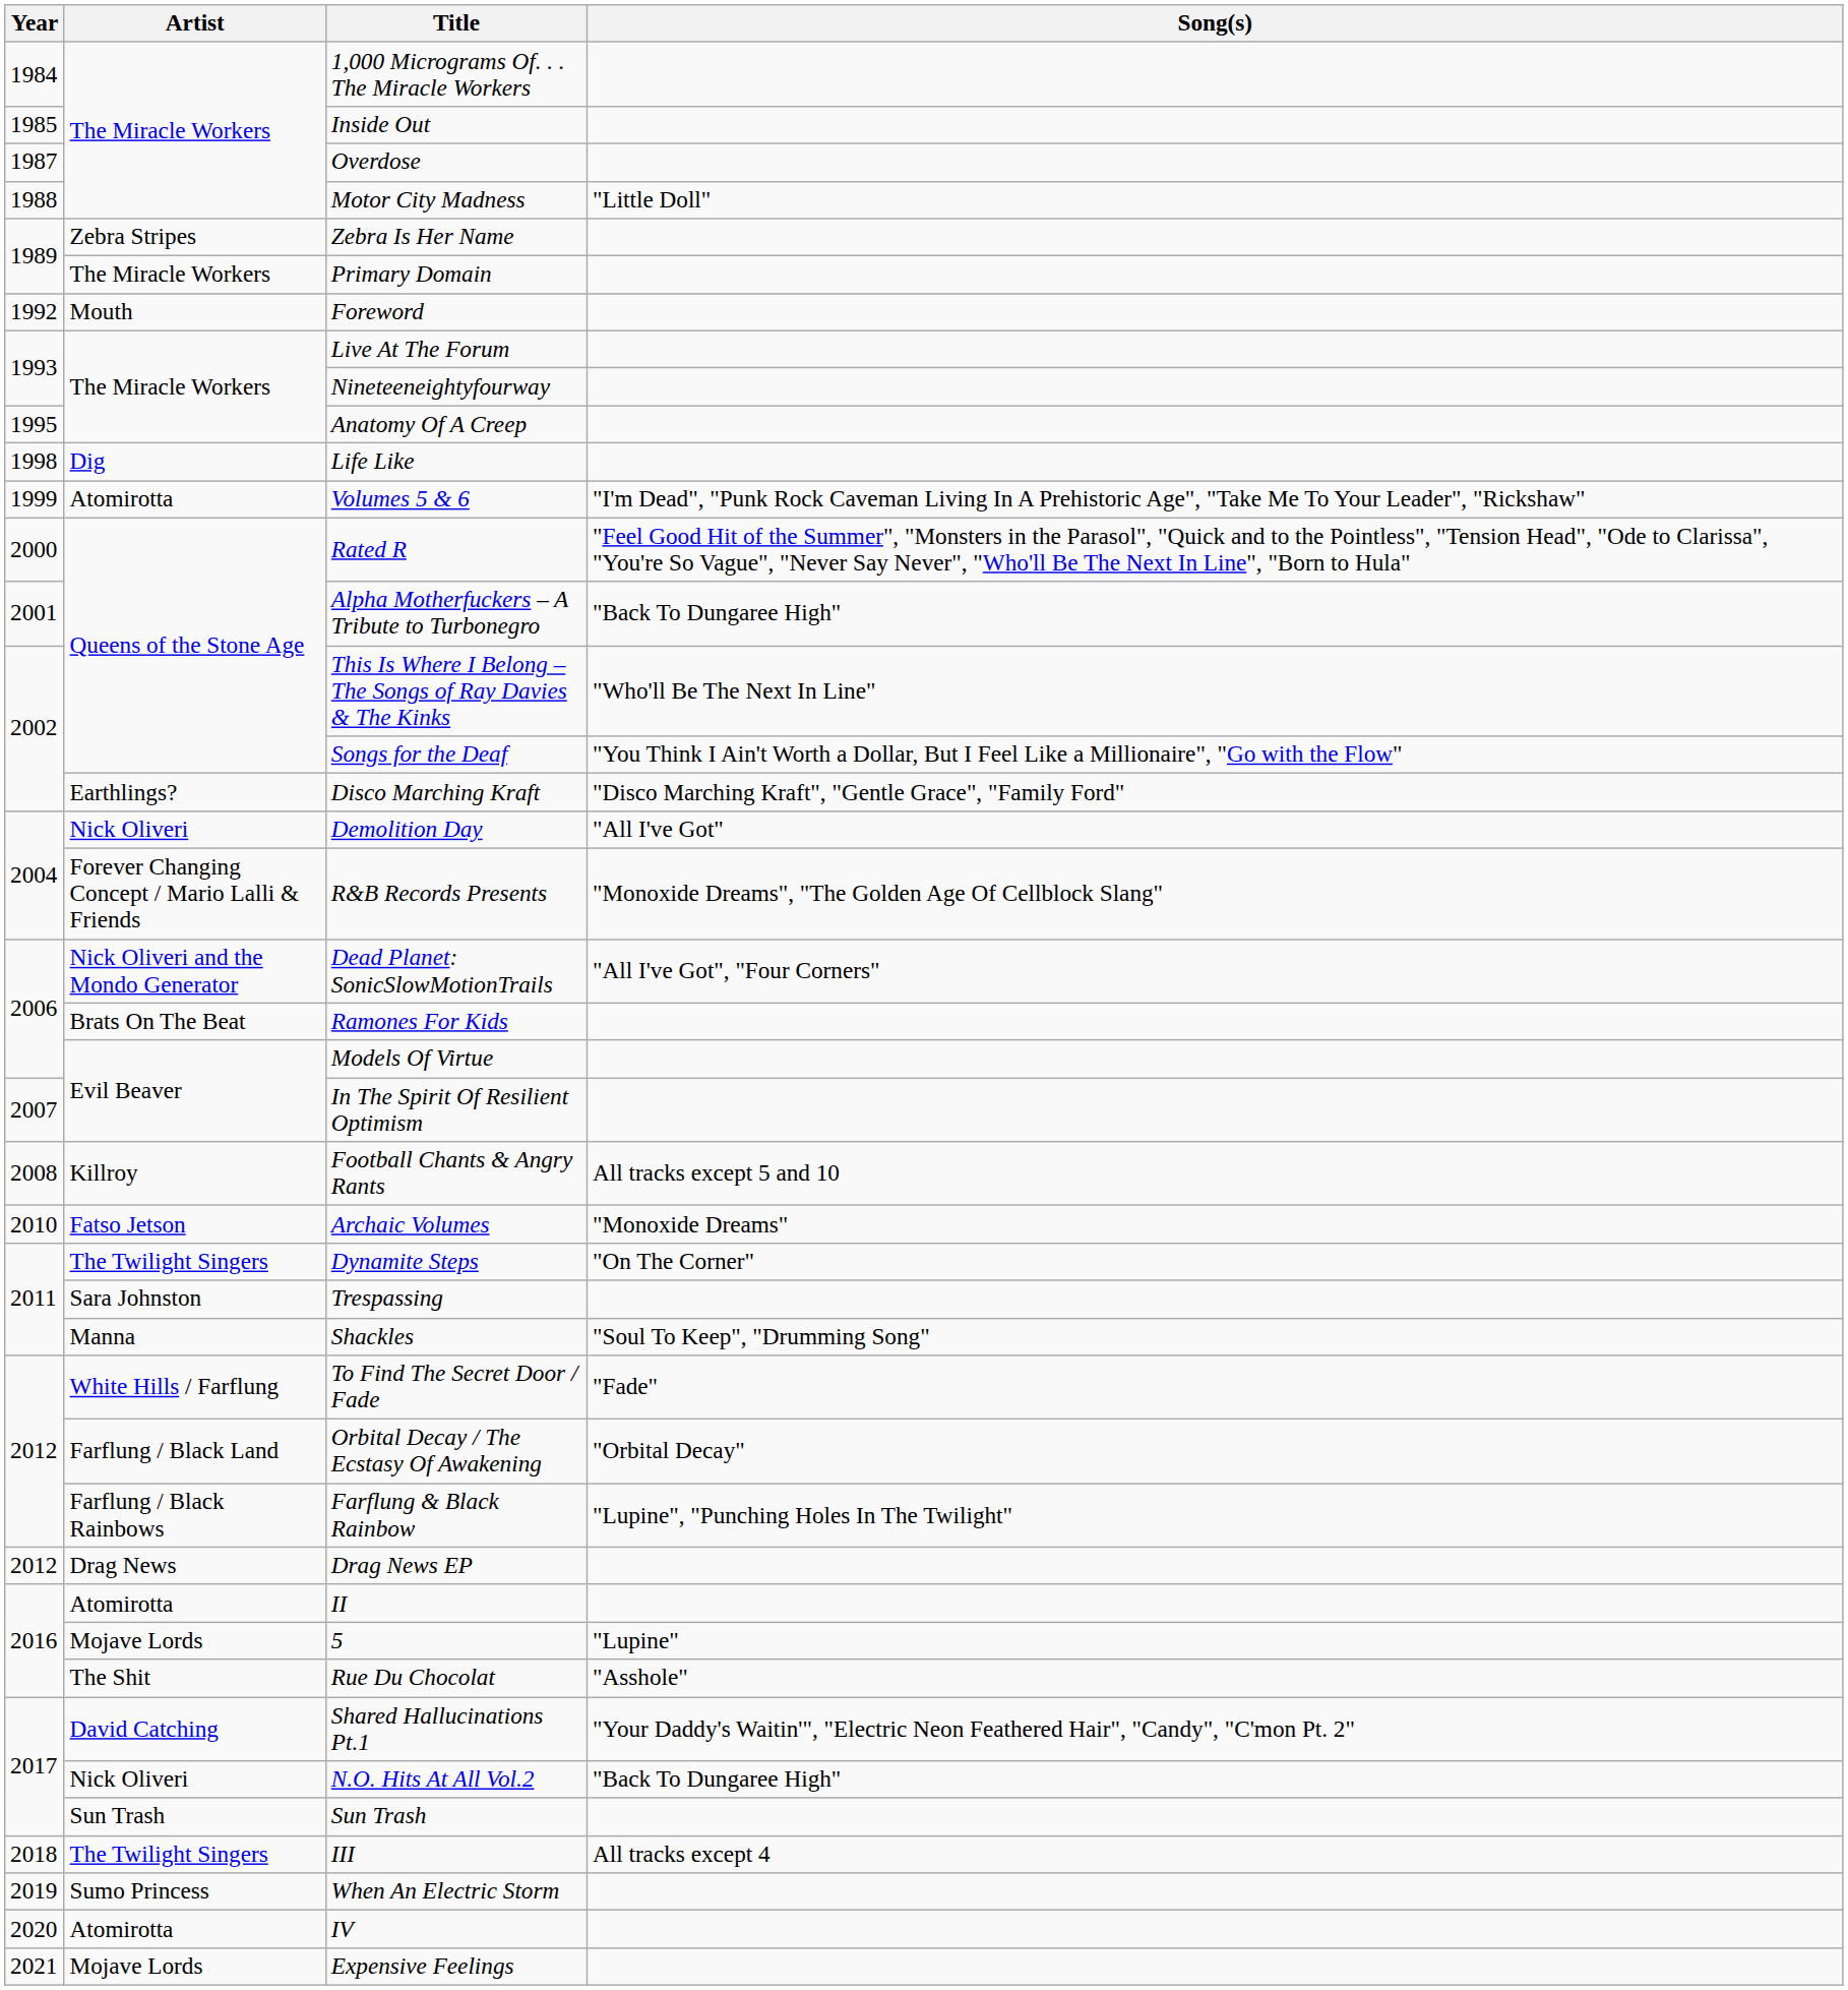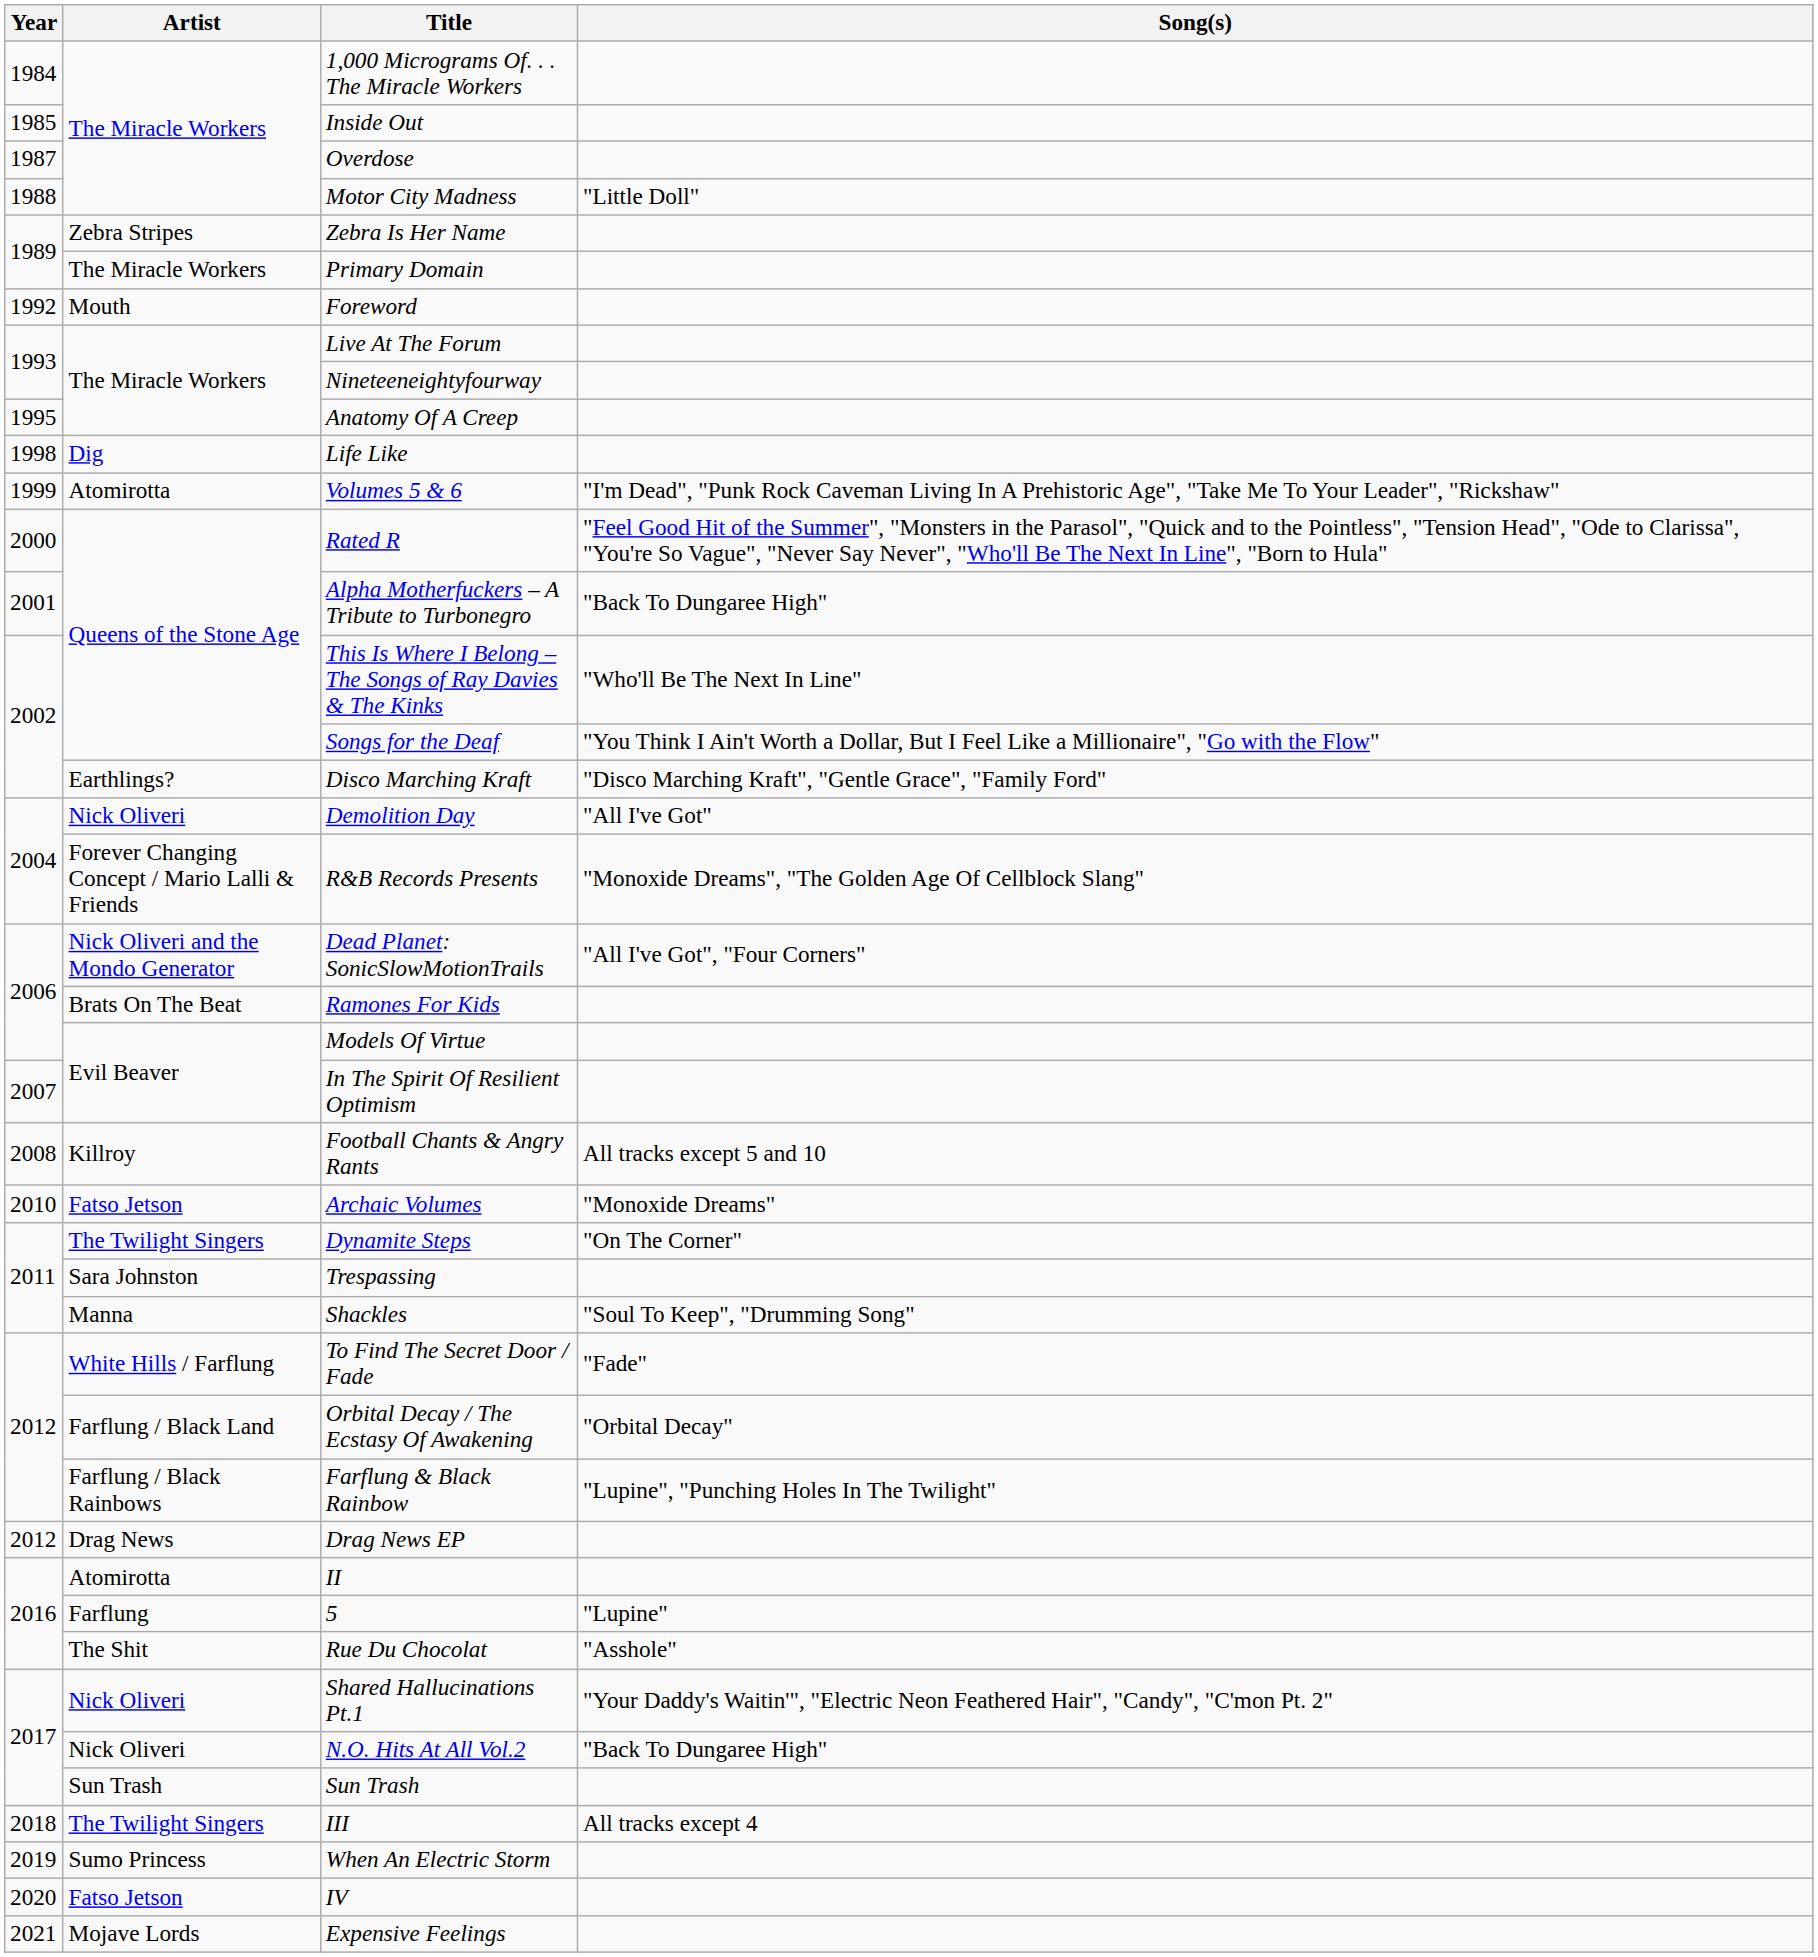 <table class="wikitable">
 <tr>
 <th width="33">Year</th>
 <th width="170">Artist</th>
 <th width="170">Title</th>
 <th>Song(s)</th>
 </tr>
 <tr>
 <td>1984</td>
 <td rowspan="4"><a href='#'>The Miracle Workers</a></td>
 <td><em>1,000 Micrograms Of. . . The Miracle Workers</em></td>
 <td></td>
 </tr>
 <tr>
 <td>1985</td>
 <td><em>Inside Out</em></td>
 <td></td>
 </tr>
 <tr>
 <td>1987</td>
 <td><em>Overdose</em></td>
 <td></td>
 </tr>
 <tr>
 <td>1988</td>
 <td><em>Motor City Madness</em></td>
 <td>"Little Doll"</td>
 </tr>
 <tr>
 <td rowspan="2">1989</td>
 <td>Zebra Stripes</td>
 <td><em>Zebra Is Her Name</em></td>
 <td></td>
 </tr>
 <tr>
 <td>The Miracle Workers</td>
 <td><em>Primary Domain</em></td>
 <td></td>
 </tr>
 <tr>
 <td>1992</td>
 <td>Mouth</td>
 <td><em>Foreword</em></td>
 <td></td>
 </tr>
 <tr>
 <td rowspan="2">1993</td>
 <td rowspan="3">The Miracle Workers</td>
 <td><em>Live At The Forum</em></td>
 <td></td>
 </tr>
 <tr>
 <td><em>Nineteeneightyfourway</em></td>
 <td></td>
 </tr>
 <tr>
 <td>1995</td>
 <td><em>Anatomy Of A Creep</em></td>
 <td></td>
 </tr>
 <tr>
 <td>1998</td>
 <td><a href='#'>Dig</a></td>
 <td><em>Life Like</em></td>
 <td></td>
 </tr>
 <tr>
 <td>1999</td>
 <td>Atomirotta</td>
 <td><em><a href='#'>Volumes 5 & 6</a></em></td>
 <td>"I'm Dead", "Punk Rock Caveman Living In A Prehistoric Age", "Take Me To Your Leader", "Rickshaw"</td>
 </tr>
 <tr>
 <td>2000</td>
 <td rowspan="4"><a href='#'>Queens of the Stone Age</a></td>
 <td><em><a href='#'>Rated R</a></em></td>
 <td>"<a href='#'>Feel Good Hit of the Summer</a>", "Monsters in the Parasol", "Quick and to the Pointless", "Tension Head", "Ode to Clarissa", "You're So Vague", "Never Say Never", "<a href='#'>Who'll Be The Next In Line</a>", "Born to Hula"</td>
 </tr>
 <tr>
 <td>2001</td>
 <td><em><a href='#'>Alpha Motherfuckers</a> – A Tribute to Turbonegro</em></td>
 <td>"Back To Dungaree High"</td>
 </tr>
 <tr>
 <td rowspan="3">2002</td>
 <td><em><a href='#'>This Is Where I Belong – The Songs of Ray Davies & The Kinks</a></em></td>
 <td>"Who'll Be The Next In Line"</td>
 </tr>
 <tr>
 <td><em><a href='#'>Songs for the Deaf</a></em></td>
 <td>"You Think I Ain't Worth a Dollar, But I Feel Like a Millionaire", "<a href='#'>Go with the Flow</a>"</td>
 </tr>
 <tr>
 <td>Earthlings?</td>
 <td><em>Disco Marching Kraft</em></td>
 <td>"Disco Marching Kraft", "Gentle Grace", "Family Ford"</td>
 </tr>
 <tr>
 <td rowspan="2">2004</td>
 <td><a href='#'>Nick Oliveri</a></td>
 <td><em><a href='#'>Demolition Day</a></em></td>
 <td>"All I've Got"</td>
 </tr>
 <tr>
 <td>Forever Changing Concept / Mario Lalli & Friends</td>
 <td><em>R&B Records Presents</em></td>
 <td>"Monoxide Dreams", "The Golden Age Of Cellblock Slang"</td>
 </tr>
 <tr>
 <td rowspan="3">2006</td>
 <td><a href='#'>Nick Oliveri and the Mondo Generator</a></td>
 <td><em><a href='#'>Dead Planet</a>: SonicSlowMotionTrails</em></td>
 <td>"All I've Got", "Four Corners"</td>
 </tr>
 <tr>
 <td>Brats On The Beat</td>
 <td><em><a href='#'>Ramones For Kids</a></em></td>
 <td></td>
 </tr>
 <tr>
 <td rowspan="2">Evil Beaver</td>
 <td><em>Models Of Virtue</em></td>
 <td></td>
 </tr>
 <tr>
 <td>2007</td>
 <td><em>In The Spirit Of Resilient Optimism</em></td>
 <td></td>
 </tr>
 <tr>
 <td>2008</td>
 <td>Killroy</td>
 <td><em>Football Chants & Angry Rants</em></td>
 <td>All tracks except 5 and 10</td>
 </tr>
 <tr>
 <td>2010</td>
 <td><a href='#'>Fatso Jetson</a></td>
 <td><em><a href='#'>Archaic Volumes</a></em></td>
 <td>"Monoxide Dreams"</td>
 </tr>
 <tr>
 <td rowspan="3">2011</td>
 <td><a href='#'>The Twilight Singers</a></td>
 <td><em><a href='#'>Dynamite Steps</a></em></td>
 <td>"On The Corner"</td>
 </tr>
 <tr>
 <td>Sara Johnston</td>
 <td><em>Trespassing</em></td>
 <td></td>
 </tr>
 <tr>
 <td>Manna</td>
 <td><em>Shackles</em></td>
 <td>"Soul To Keep", "Drumming Song"</td>
 </tr>
 <tr>
 <td rowspan="3">2012</td>
 <td><a href='#'>White Hills</a> / Farflung</td>
 <td><em>To Find The Secret Door / Fade</em></td>
 <td>"Fade"</td>
 </tr>
 <tr>
 <td>Farflung / Black Land</td>
 <td><em>Orbital Decay / The Ecstasy Of Awakening</em></td>
 <td>"Orbital Decay"</td>
 </tr>
 <tr>
 <td>Farflung / Black Rainbows</td>
 <td><em>Farflung & Black Rainbow</em></td>
 <td>"Lupine", "Punching Holes In The Twilight"</td>
 </tr>
 <tr>
 <td>2012</td>
 <td>Drag News</td>
 <td><em>Drag News EP</em></td>
 <td></td>
 </tr>
 <tr>
 <td rowspan="3">2016</td>
 <td>Atomirotta</td>
 <td><em>II</em></td>
 <td></td>
 </tr>
 <tr>
-<td>Mojave Lords</td>
+<td>Farflung</td>
 <td><em>5</em></td>
 <td>"Lupine"</td>
 </tr>
 <tr>
 <td>The Shit</td>
 <td><em>Rue Du Chocolat</em></td>
 <td>"Asshole"</td>
 </tr>
 <tr>
 <td rowspan="3">2017</td>
-<td><a href='#'>David Catching</a></td>
+<td><a href='#'>Nick Oliveri</a></td>
 <td><em>Shared Hallucinations Pt.1</em></td>
 <td>"Your Daddy's Waitin'", "Electric Neon Feathered Hair", "Candy", "C'mon Pt. 2"</td>
 </tr>
 <tr>
 <td>Nick Oliveri</td>
 <td><em><a href='#'>N.O. Hits At All Vol.2</a></em></td>
 <td>"Back To Dungaree High"</td>
 </tr>
 <tr>
 <td>Sun Trash</td>
 <td><em>Sun Trash</em></td>
 <td></td>
 </tr>
 <tr>
 <td>2018</td>
 <td><a href='#'>The Twilight Singers</a></td>
 <td><em>III</em></td>
 <td>All tracks except 4</td>
 </tr>
 <tr>
 <td>2019</td>
 <td>Sumo Princess</td>
 <td><em>When An Electric Storm</em></td>
 <td></td>
 </tr>
 <tr>
 <td>2020</td>
-<td>Atomirotta</td>
+<td><a href='#'>Fatso Jetson</a></td>
 <td><em>IV</em></td>
 <td></td>
 </tr>
 <tr>
 <td>2021</td>
 <td>Mojave Lords</td>
 <td><em>Expensive Feelings</em></td>
 <td></td>
 </tr>
 </table>
